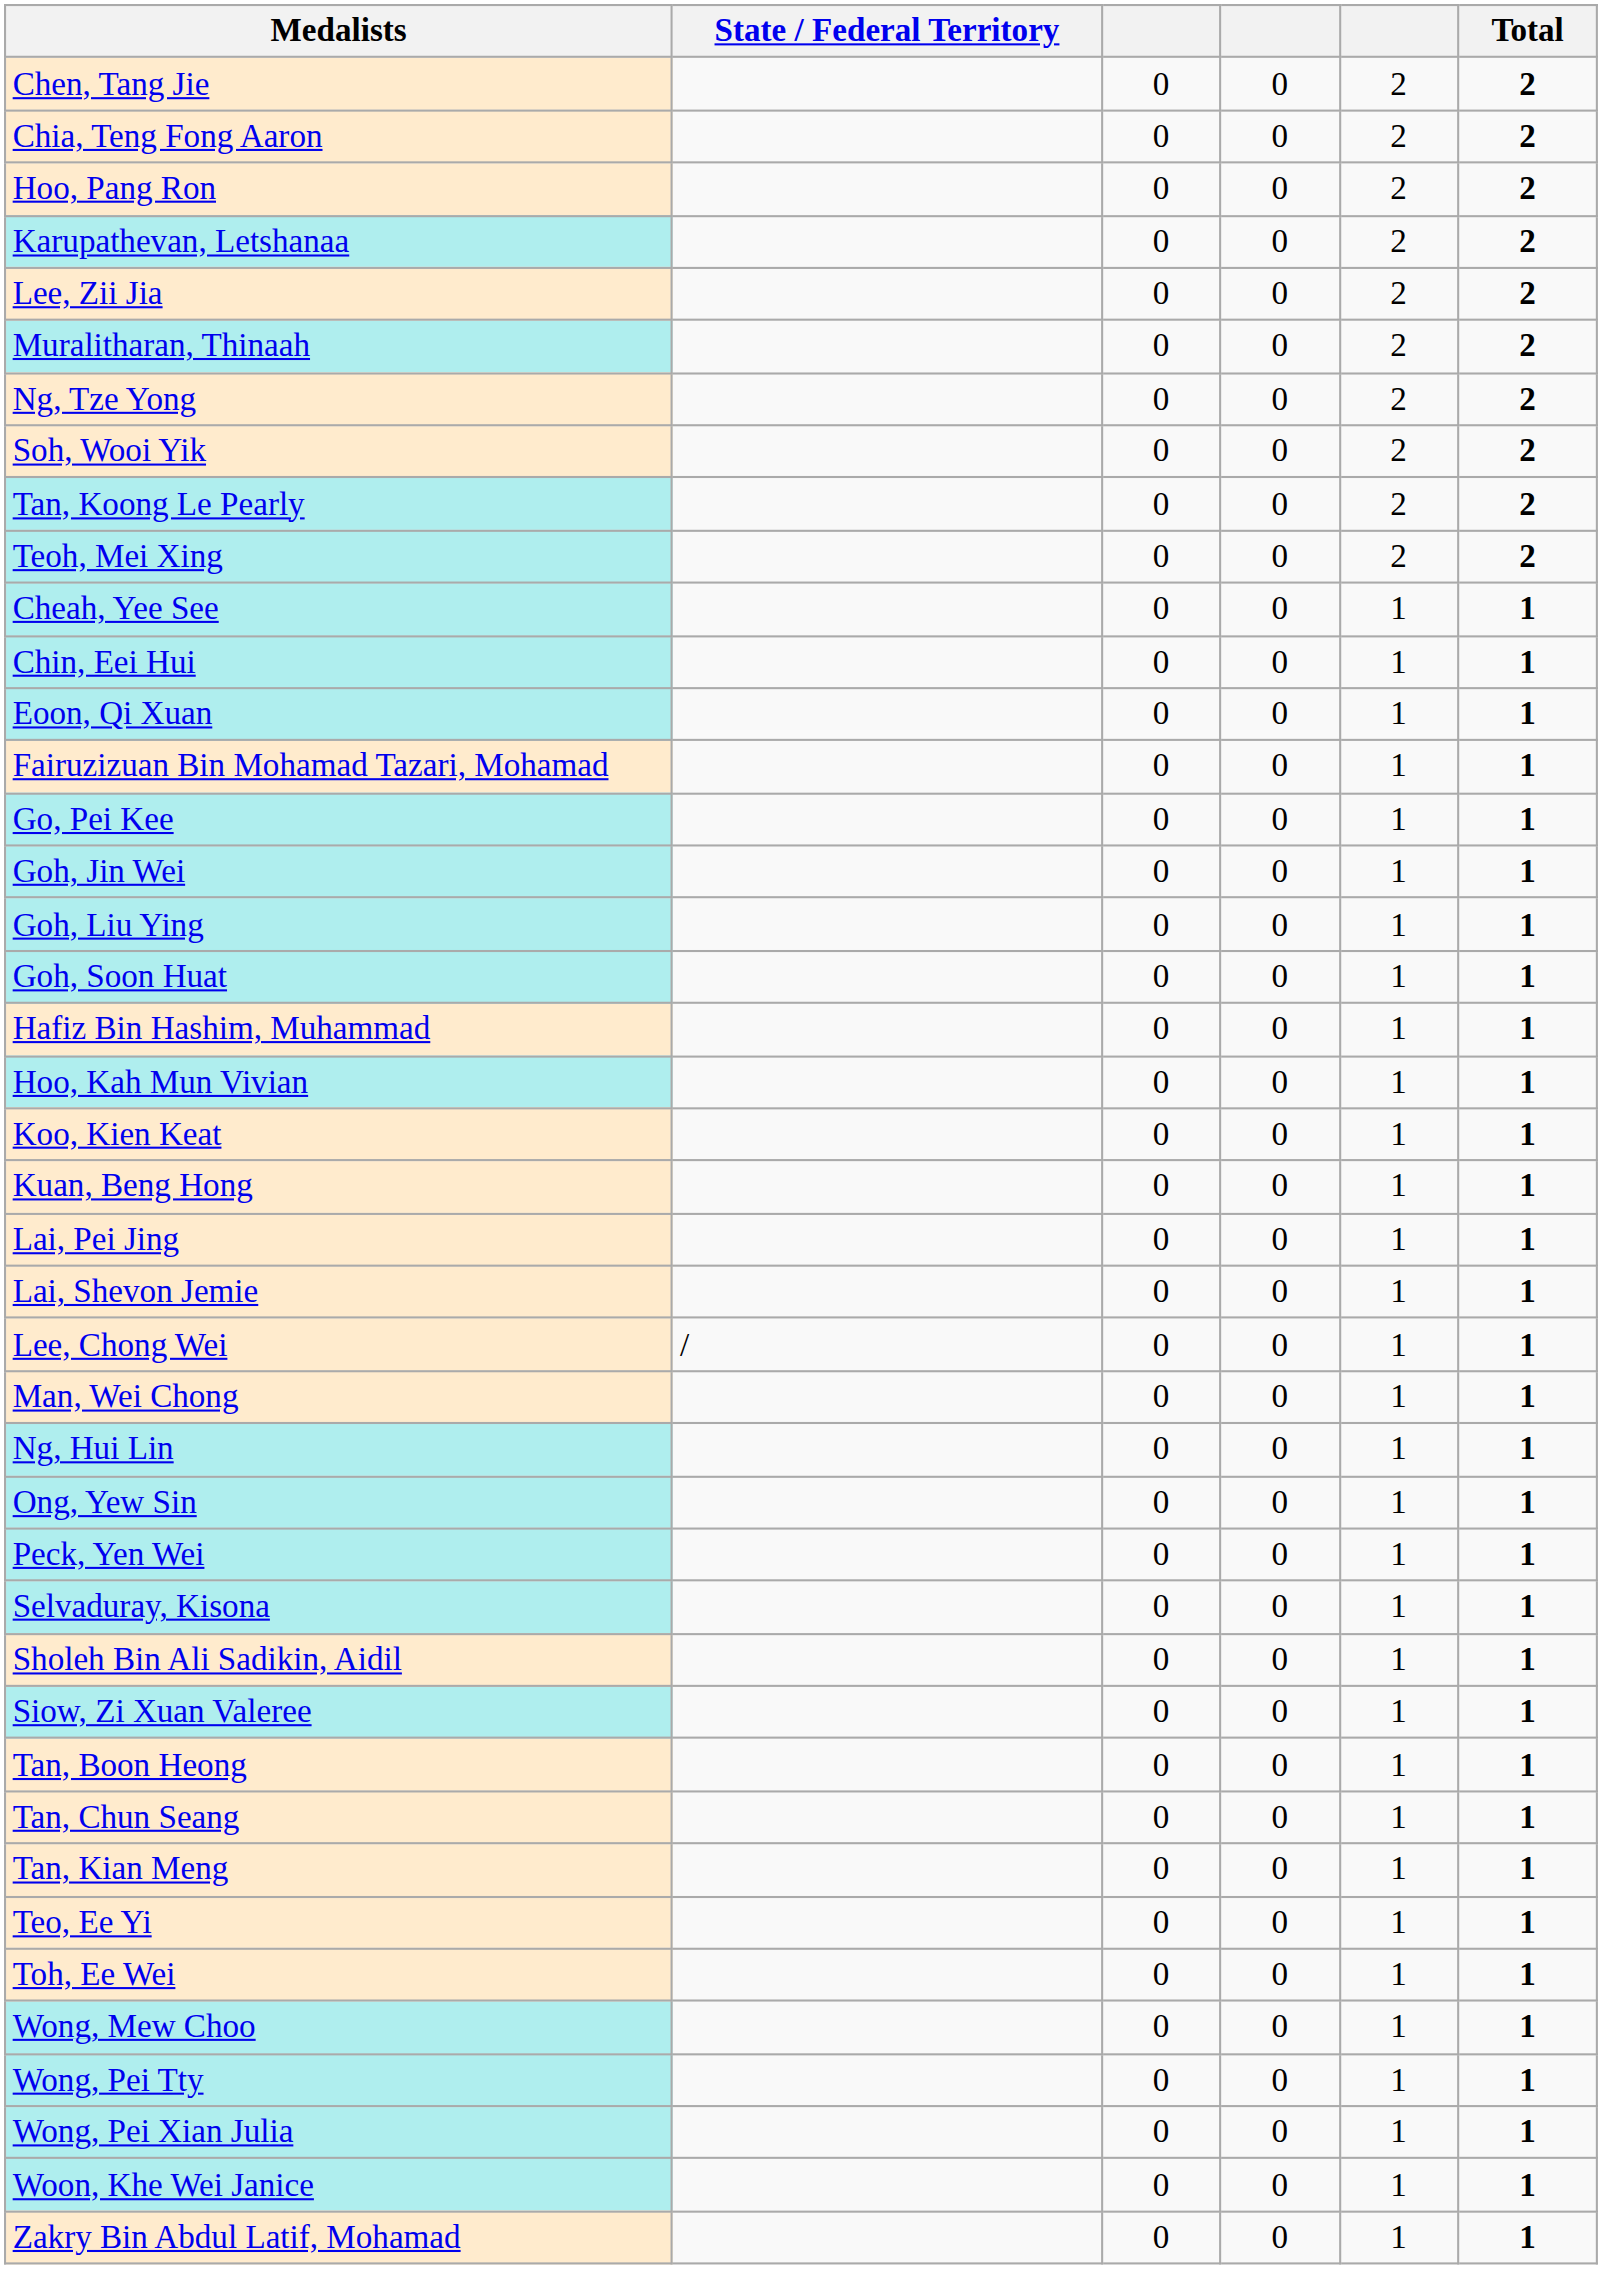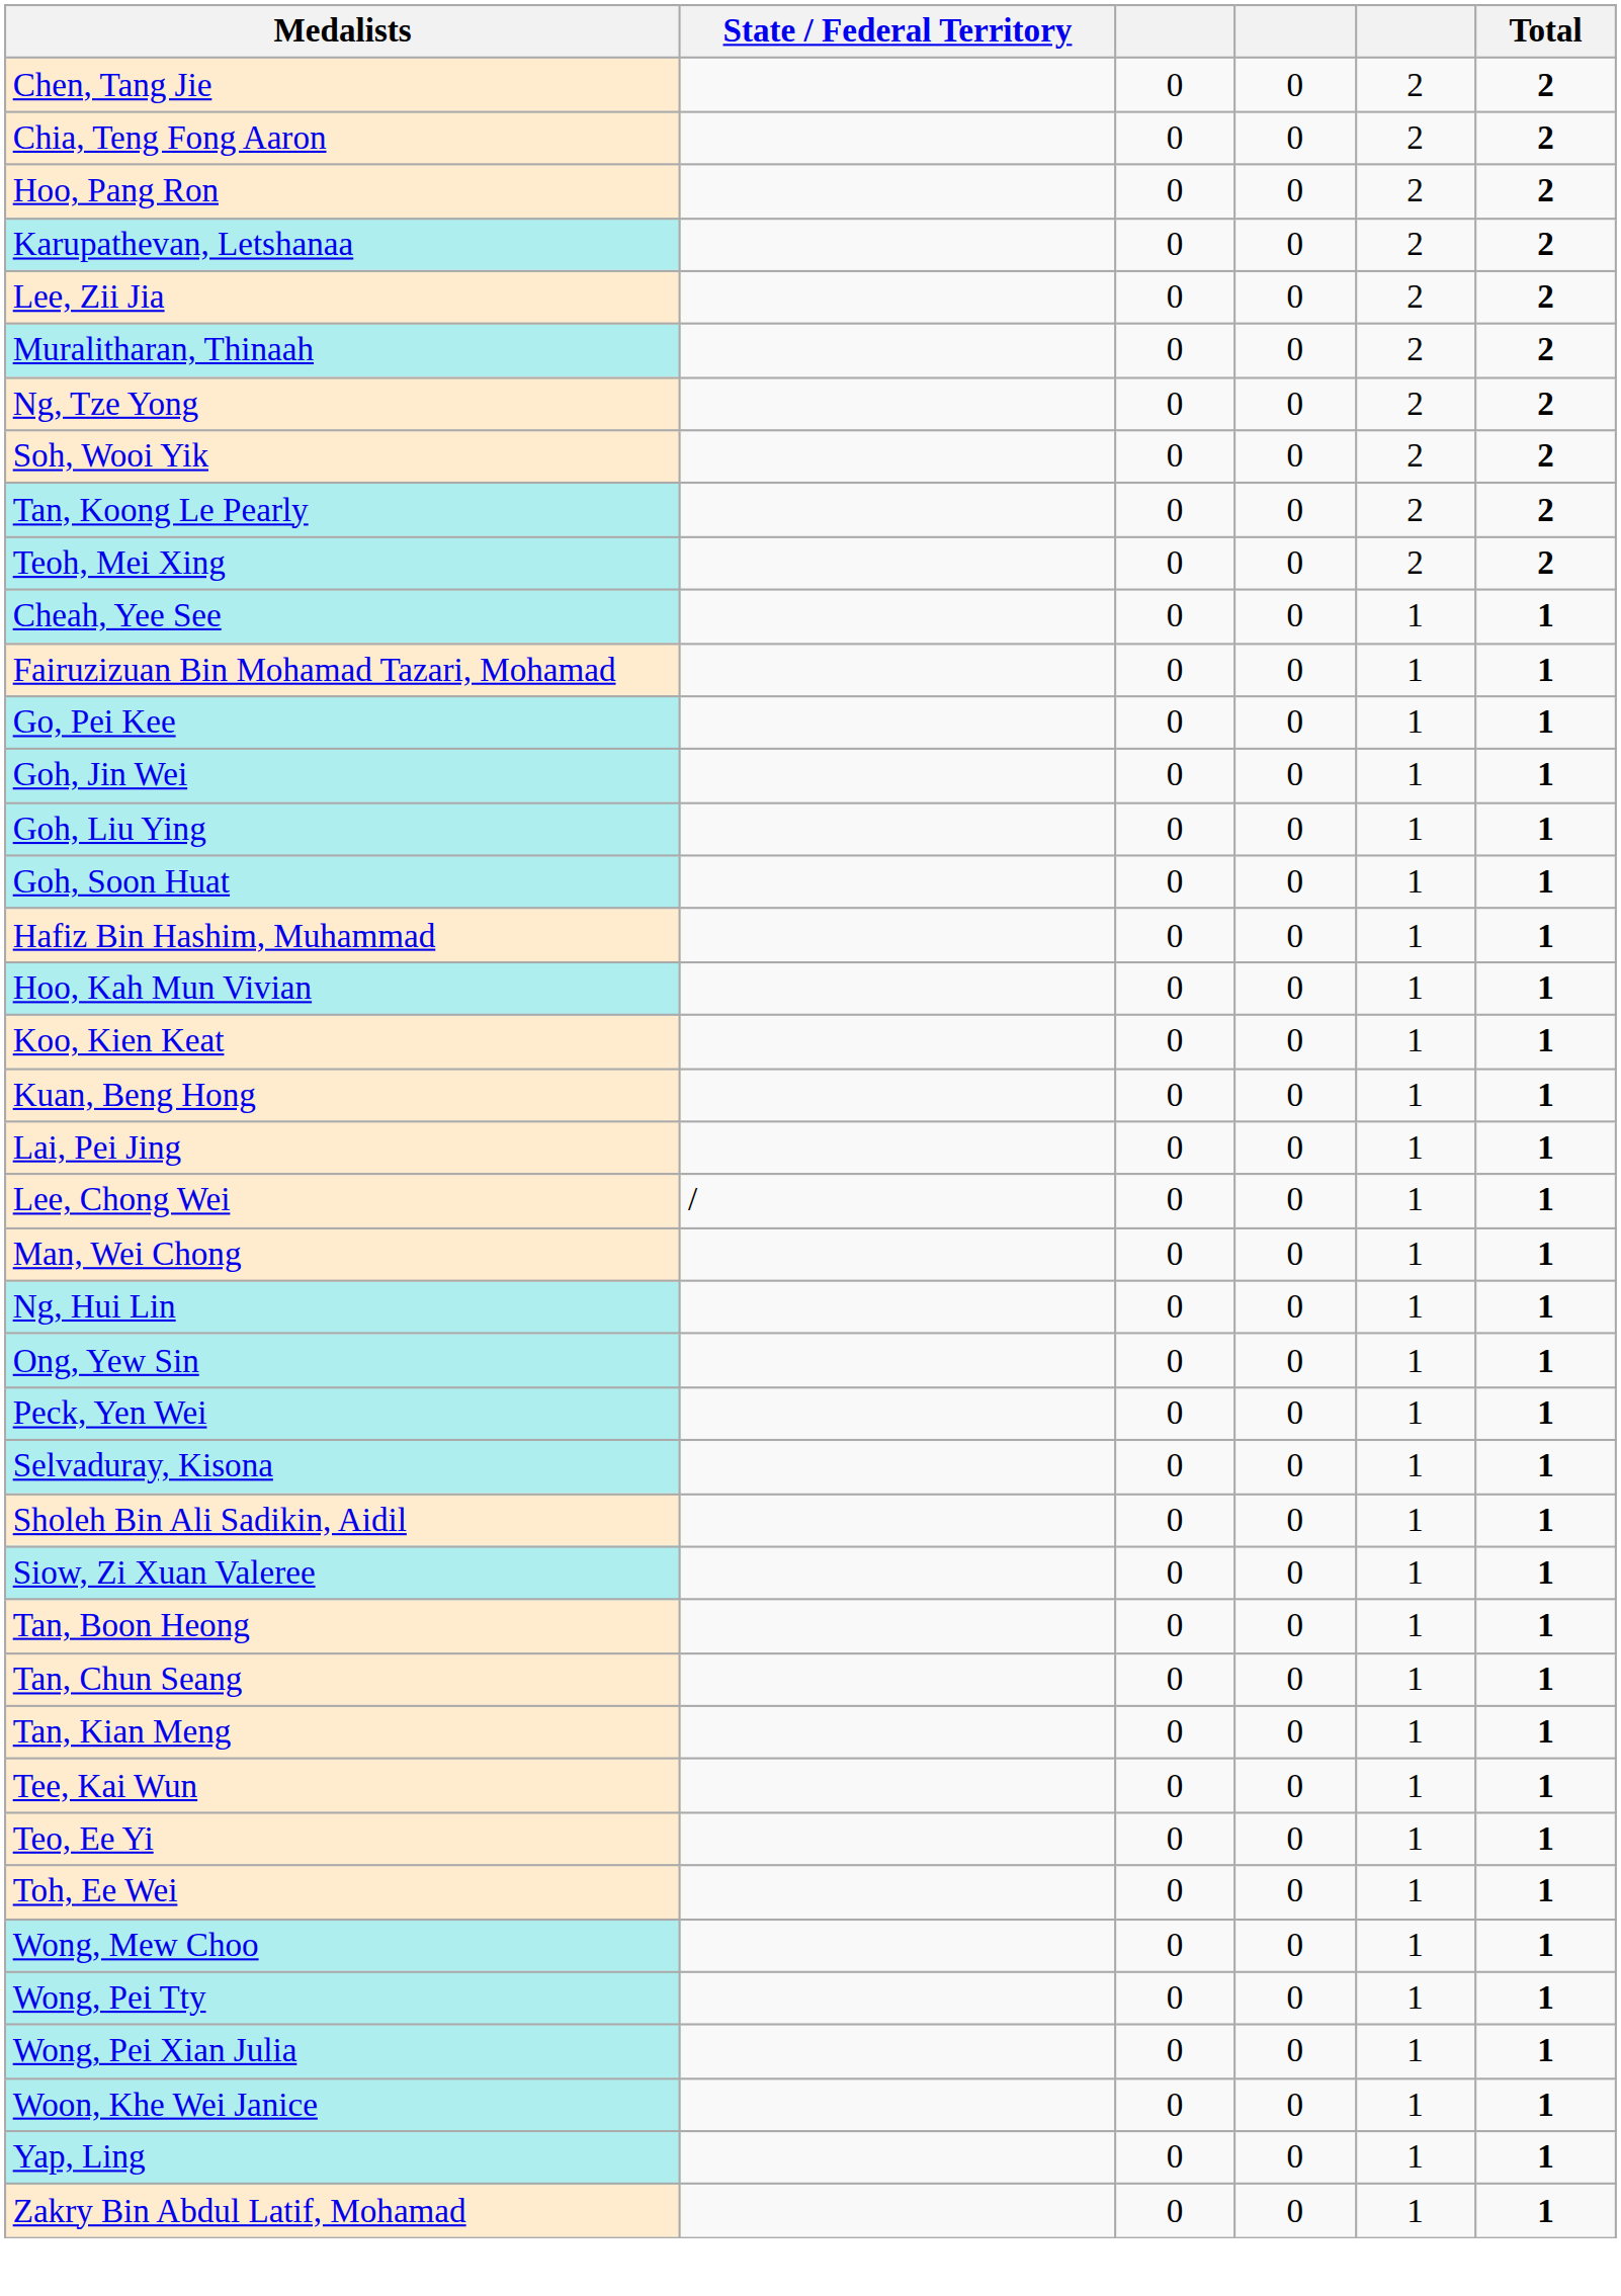 <table class="sortable wikitable">
 <tr>
 <th width=315>Medalists</th>
 <th width=200><a href='#'>State / Federal Territory</a></th>
 <th width=50></th>
 <th width=50></th>
 <th width=50></th>
 <th width=60>Total</th>
 </tr>
 <tr>
 <td bgcolor=#ffebcd><a href='#'>Chen, Tang Jie</a></td>
 <td></td>
 <td align=center>0</td>
 <td align=center>0</td>
 <td align=center>2</td>
 <td align=center><strong>2</strong></td>
 </tr>
 <tr>
 <td bgcolor=#ffebcd><a href='#'>Chia, Teng Fong Aaron</a></td>
 <td></td>
 <td align=center>0</td>
 <td align=center>0</td>
 <td align=center>2</td>
 <td align=center><strong>2</strong></td>
 </tr>
 <tr>
 <td bgcolor=#ffebcd><a href='#'>Hoo, Pang Ron</a></td>
 <td></td>
 <td align=center>0</td>
 <td align=center>0</td>
 <td align=center>2</td>
 <td align=center><strong>2</strong></td>
 </tr>
 <tr>
 <td bgcolor=#afeeee><a href='#'>Karupathevan, Letshanaa</a></td>
 <td></td>
 <td align=center>0</td>
 <td align=center>0</td>
 <td align=center>2</td>
 <td align=center><strong>2</strong></td>
 </tr>
 <tr>
 <td bgcolor=#ffebcd><a href='#'>Lee, Zii Jia</a></td>
 <td></td>
 <td align=center>0</td>
 <td align=center>0</td>
 <td align=center>2</td>
 <td align=center><strong>2</strong></td>
 </tr>
 <tr>
 <td bgcolor=#afeeee><a href='#'>Muralitharan, Thinaah</a></td>
 <td></td>
 <td align=center>0</td>
 <td align=center>0</td>
 <td align=center>2</td>
 <td align=center><strong>2</strong></td>
 </tr>
 <tr>
 <td bgcolor=#ffebcd><a href='#'>Ng, Tze Yong</a></td>
 <td></td>
 <td align=center>0</td>
 <td align=center>0</td>
 <td align=center>2</td>
 <td align=center><strong>2</strong></td>
 </tr>
 <tr>
 <td bgcolor=#ffebcd><a href='#'>Soh, Wooi Yik</a></td>
 <td></td>
 <td align=center>0</td>
 <td align=center>0</td>
 <td align=center>2</td>
 <td align=center><strong>2</strong></td>
 </tr>
 <tr>
 <td bgcolor=#afeeee><a href='#'>Tan, Koong Le Pearly</a></td>
 <td></td>
 <td align=center>0</td>
 <td align=center>0</td>
 <td align=center>2</td>
 <td align=center><strong>2</strong></td>
 </tr>
 <tr>
 <td bgcolor=#afeeee><a href='#'>Teoh, Mei Xing</a></td>
 <td></td>
 <td align=center>0</td>
 <td align=center>0</td>
 <td align=center>2</td>
 <td align=center><strong>2</strong></td>
 </tr>
 <tr>
 <td bgcolor=#afeeee><a href='#'>Cheah, Yee See</a></td>
 <td></td>
 <td align=center>0</td>
 <td align=center>0</td>
 <td align=center>1</td>
 <td align=center><strong>1</strong></td>
 </tr>
 <tr>
-<td bgcolor=#afeeee><a href='#'>Chin, Eei Hui</a></td>
-<td></td>
-<td align=center>0</td>
-<td align=center>0</td>
-<td align=center>1</td>
-<td align=center><strong>1</strong></td>
-</tr>
-<tr>
-<td bgcolor=#afeeee><a href='#'>Eoon, Qi Xuan</a></td>
-<td></td>
-<td align=center>0</td>
-<td align=center>0</td>
-<td align=center>1</td>
-<td align=center><strong>1</strong></td>
-</tr>
-<tr>
 <td bgcolor=#ffebcd><a href='#'>Fairuzizuan Bin Mohamad Tazari, Mohamad</a></td>
 <td></td>
 <td align=center>0</td>
 <td align=center>0</td>
 <td align=center>1</td>
 <td align=center><strong>1</strong></td>
 </tr>
 <tr>
 <td bgcolor=#afeeee><a href='#'>Go, Pei Kee</a></td>
 <td></td>
 <td align=center>0</td>
 <td align=center>0</td>
 <td align=center>1</td>
 <td align=center><strong>1</strong></td>
 </tr>
 <tr>
 <td bgcolor=#afeeee><a href='#'>Goh, Jin Wei</a></td>
 <td></td>
 <td align=center>0</td>
 <td align=center>0</td>
 <td align=center>1</td>
 <td align=center><strong>1</strong></td>
 </tr>
 <tr>
 <td bgcolor=#afeeee><a href='#'>Goh, Liu Ying</a></td>
 <td></td>
 <td align=center>0</td>
 <td align=center>0</td>
 <td align=center>1</td>
 <td align=center><strong>1</strong></td>
 </tr>
 <tr>
 <td bgcolor=#afeeee><a href='#'>Goh, Soon Huat</a></td>
 <td></td>
 <td align=center>0</td>
 <td align=center>0</td>
 <td align=center>1</td>
 <td align=center><strong>1</strong></td>
 </tr>
 <tr>
 <td bgcolor=#ffebcd><a href='#'>Hafiz Bin Hashim, Muhammad</a></td>
 <td></td>
 <td align=center>0</td>
 <td align=center>0</td>
 <td align=center>1</td>
 <td align=center><strong>1</strong></td>
 </tr>
 <tr>
 <td bgcolor=#afeeee><a href='#'>Hoo, Kah Mun Vivian</a></td>
 <td></td>
 <td align=center>0</td>
 <td align=center>0</td>
 <td align=center>1</td>
 <td align=center><strong>1</strong></td>
 </tr>
 <tr>
 <td bgcolor=#ffebcd><a href='#'>Koo, Kien Keat</a></td>
 <td></td>
 <td align=center>0</td>
 <td align=center>0</td>
 <td align=center>1</td>
 <td align=center><strong>1</strong></td>
 </tr>
 <tr>
 <td bgcolor=#ffebcd><a href='#'>Kuan, Beng Hong</a></td>
 <td></td>
 <td align=center>0</td>
 <td align=center>0</td>
 <td align=center>1</td>
 <td align=center><strong>1</strong></td>
 </tr>
 <tr>
 <td bgcolor=#ffebcd><a href='#'>Lai, Pei Jing</a></td>
-<td></td>
-<td align=center>0</td>
-<td align=center>0</td>
-<td align=center>1</td>
-<td align=center><strong>1</strong></td>
-</tr>
-<tr>
-<td bgcolor=#ffebcd><a href='#'>Lai, Shevon Jemie</a></td>
 <td></td>
 <td align=center>0</td>
 <td align=center>0</td>
 <td align=center>1</td>
 <td align=center><strong>1</strong></td>
 </tr>
 <tr>
 <td bgcolor=#ffebcd><a href='#'>Lee, Chong Wei</a></td>
 <td>/</td>
 <td align=center>0</td>
 <td align=center>0</td>
 <td align=center>1</td>
 <td align=center><strong>1</strong></td>
 </tr>
 <tr>
 <td bgcolor=#ffebcd><a href='#'>Man, Wei Chong</a></td>
 <td></td>
 <td align=center>0</td>
 <td align=center>0</td>
 <td align=center>1</td>
 <td align=center><strong>1</strong></td>
 </tr>
 <tr>
 <td bgcolor=#afeeee><a href='#'>Ng, Hui Lin</a></td>
 <td></td>
 <td align=center>0</td>
 <td align=center>0</td>
 <td align=center>1</td>
 <td align=center><strong>1</strong></td>
 </tr>
 <tr>
 <td bgcolor=#afeeee><a href='#'>Ong, Yew Sin</a></td>
 <td></td>
 <td align=center>0</td>
 <td align=center>0</td>
 <td align=center>1</td>
 <td align=center><strong>1</strong></td>
 </tr>
 <tr>
 <td bgcolor=#afeeee><a href='#'>Peck, Yen Wei</a></td>
 <td></td>
 <td align=center>0</td>
 <td align=center>0</td>
 <td align=center>1</td>
 <td align=center><strong>1</strong></td>
 </tr>
 <tr>
 <td bgcolor=#afeeee><a href='#'>Selvaduray, Kisona</a></td>
 <td></td>
 <td align=center>0</td>
 <td align=center>0</td>
 <td align=center>1</td>
 <td align=center><strong>1</strong></td>
 </tr>
 <tr>
 <td bgcolor=#ffebcd><a href='#'>Sholeh Bin Ali Sadikin, Aidil</a></td>
 <td></td>
 <td align=center>0</td>
 <td align=center>0</td>
 <td align=center>1</td>
 <td align=center><strong>1</strong></td>
 </tr>
 <tr>
 <td bgcolor=#afeeee><a href='#'>Siow, Zi Xuan Valeree</a></td>
 <td></td>
 <td align=center>0</td>
 <td align=center>0</td>
 <td align=center>1</td>
 <td align=center><strong>1</strong></td>
 </tr>
 <tr>
 <td bgcolor=#ffebcd><a href='#'>Tan, Boon Heong</a></td>
 <td></td>
 <td align=center>0</td>
 <td align=center>0</td>
 <td align=center>1</td>
 <td align=center><strong>1</strong></td>
 </tr>
 <tr>
 <td bgcolor=#ffebcd><a href='#'>Tan, Chun Seang</a></td>
 <td></td>
 <td align=center>0</td>
 <td align=center>0</td>
 <td align=center>1</td>
 <td align=center><strong>1</strong></td>
 </tr>
 <tr>
 <td bgcolor=#ffebcd><a href='#'>Tan, Kian Meng</a></td>
 <td></td>
 <td align=center>0</td>
 <td align=center>0</td>
 <td align=center>1</td>
 <td align=center><strong>1</strong></td>
 </tr>
 <tr>
+<td bgcolor=#ffebcd><a href='#'>Tee, Kai Wun</a></td>
+<td></td>
+<td align=center>0</td>
+<td align=center>0</td>
+<td align=center>1</td>
+<td align=center><strong>1</strong></td>
+</tr>
+<tr>
 <td bgcolor=#ffebcd><a href='#'>Teo, Ee Yi</a></td>
 <td></td>
 <td align=center>0</td>
 <td align=center>0</td>
 <td align=center>1</td>
 <td align=center><strong>1</strong></td>
 </tr>
 <tr>
 <td bgcolor=#ffebcd><a href='#'>Toh, Ee Wei</a></td>
 <td></td>
 <td align=center>0</td>
 <td align=center>0</td>
 <td align=center>1</td>
 <td align=center><strong>1</strong></td>
 </tr>
 <tr>
 <td bgcolor=#afeeee><a href='#'>Wong, Mew Choo</a></td>
 <td></td>
 <td align=center>0</td>
 <td align=center>0</td>
 <td align=center>1</td>
 <td align=center><strong>1</strong></td>
 </tr>
 <tr>
 <td bgcolor=#afeeee><a href='#'>Wong, Pei Tty</a></td>
 <td></td>
 <td align=center>0</td>
 <td align=center>0</td>
 <td align=center>1</td>
 <td align=center><strong>1</strong></td>
 </tr>
 <tr>
 <td bgcolor=#afeeee><a href='#'>Wong, Pei Xian Julia</a></td>
 <td></td>
 <td align=center>0</td>
 <td align=center>0</td>
 <td align=center>1</td>
 <td align=center><strong>1</strong></td>
 </tr>
 <tr>
 <td bgcolor=#afeeee><a href='#'>Woon, Khe Wei Janice</a></td>
 <td></td>
 <td align=center>0</td>
 <td align=center>0</td>
 <td align=center>1</td>
 <td align=center><strong>1</strong></td>
 </tr>
 <tr>
+<td bgcolor=#afeeee><a href='#'>Yap, Ling</a></td>
+<td></td>
+<td align=center>0</td>
+<td align=center>0</td>
+<td align=center>1</td>
+<td align=center><strong>1</strong></td>
+</tr>
+<tr>
 <td bgcolor=#ffebcd><a href='#'>Zakry Bin Abdul Latif, Mohamad</a></td>
 <td></td>
 <td align=center>0</td>
 <td align=center>0</td>
 <td align=center>1</td>
 <td align=center><strong>1</strong></td>
 </tr>
 </table>
